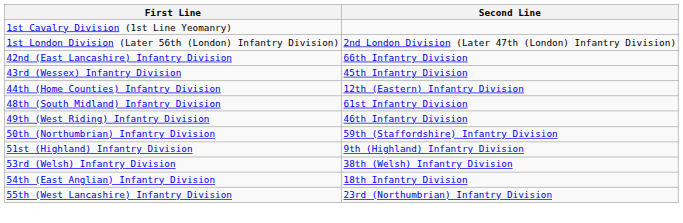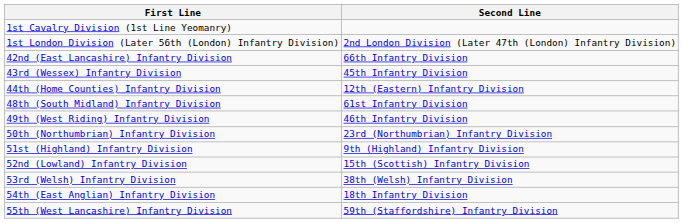 <table class="wikitable" style="text-align: left">
 <tr>
 <th>First Line</th>
 <th>Second Line</th>
 </tr>
 <tr>
 <td align=left><a href='#'>1st Cavalry Division</a> (1st Line Yeomanry)</td>
 <td></td>
 </tr>
 <tr>
 <td align=left><a href='#'>1st London Division</a> (Later 56th (London) Infantry Division)</td>
 <td><a href='#'>2nd London Division</a> (Later 47th (London) Infantry Division)</td>
 </tr>
 <tr>
 <td align=left><a href='#'>42nd (East Lancashire) Infantry Division</a></td>
 <td><a href='#'>66th Infantry Division</a></td>
 </tr>
 <tr>
 <td align=left><a href='#'>43rd (Wessex) Infantry Division</a></td>
 <td><a href='#'>45th Infantry Division</a></td>
 </tr>
 <tr>
 <td align=left><a href='#'>44th (Home Counties) Infantry Division</a></td>
 <td><a href='#'>12th (Eastern) Infantry Division</a></td>
 </tr>
 <tr>
 <td align=left><a href='#'>48th (South Midland) Infantry Division</a></td>
 <td><a href='#'>61st Infantry Division</a></td>
 </tr>
 <tr>
 <td align=left><a href='#'>49th (West Riding) Infantry Division</a></td>
 <td><a href='#'>46th Infantry Division</a></td>
 </tr>
 <tr>
 <td align=left><a href='#'>50th (Northumbrian) Infantry Division</a></td>
-<td><a href='#'>59th (Staffordshire) Infantry Division</a></td>
+<td><a href='#'>23rd (Northumbrian) Infantry Division</a></td>
 </tr>
 <tr>
 <td align=left><a href='#'>51st (Highland) Infantry Division</a></td>
 <td><a href='#'>9th (Highland) Infantry Division</a></td>
+</tr>
+<tr>
+<td align=left><a href='#'>52nd (Lowland) Infantry Division</a></td>
+<td><a href='#'>15th (Scottish) Infantry Division</a></td>
 </tr>
 <tr>
 <td align=left><a href='#'>53rd (Welsh) Infantry Division</a></td>
 <td><a href='#'>38th (Welsh) Infantry Division</a></td>
 </tr>
 <tr>
 <td align=left><a href='#'>54th (East Anglian) Infantry Division</a></td>
 <td><a href='#'>18th Infantry Division</a></td>
 </tr>
 <tr>
 <td align=left><a href='#'>55th (West Lancashire) Infantry Division</a></td>
-<td><a href='#'>23rd (Northumbrian) Infantry Division</a></td>
+<td><a href='#'>59th (Staffordshire) Infantry Division</a></td>
 </tr>
 </table>
